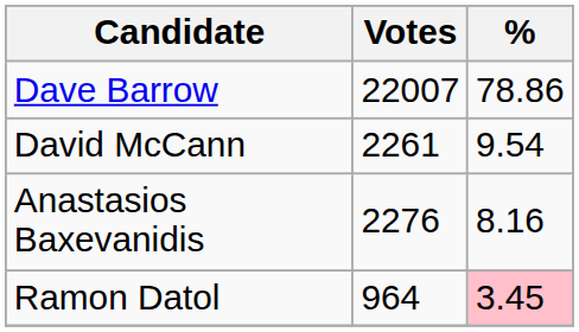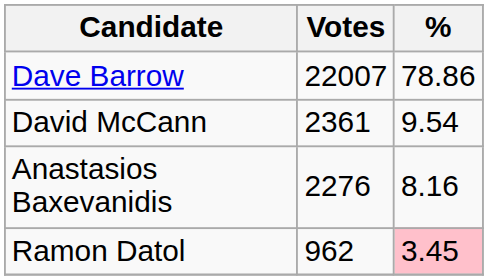 <table class="wikitable">
 <tr>
 <th bgcolor="#DDDDFF" width="150px">Candidate</th>
 <th bgcolor="#DDDDFF">Votes</th>
 <th bgcolor="#DDDDFF">%</th>
 </tr>
 <tr>
 <td><a href='#'>Dave Barrow</a></td>
 <td>22007</td>
 <td>78.86</td>
 </tr>
 <tr>
 <td>David McCann</td>
-<td>2261</td>
+<td>2361</td>
 <td>9.54</td>
 </tr>
 <tr>
 <td>Anastasios Baxevanidis</td>
 <td>2276</td>
 <td>8.16</td>
 </tr>
 <tr>
 <td>Ramon Datol</td>
-<td>964</td>
+<td>962</td>
 <td style="background: pink;">3.45</td>
 </tr>
 <tr>
 </tr>
 </table>
